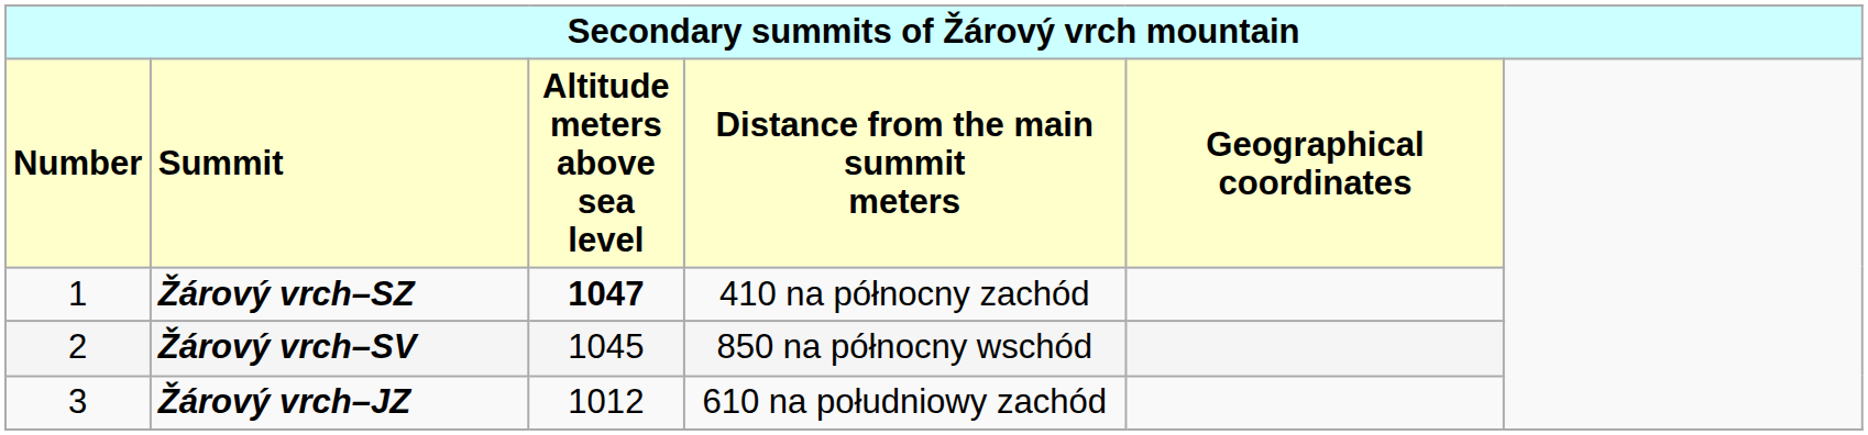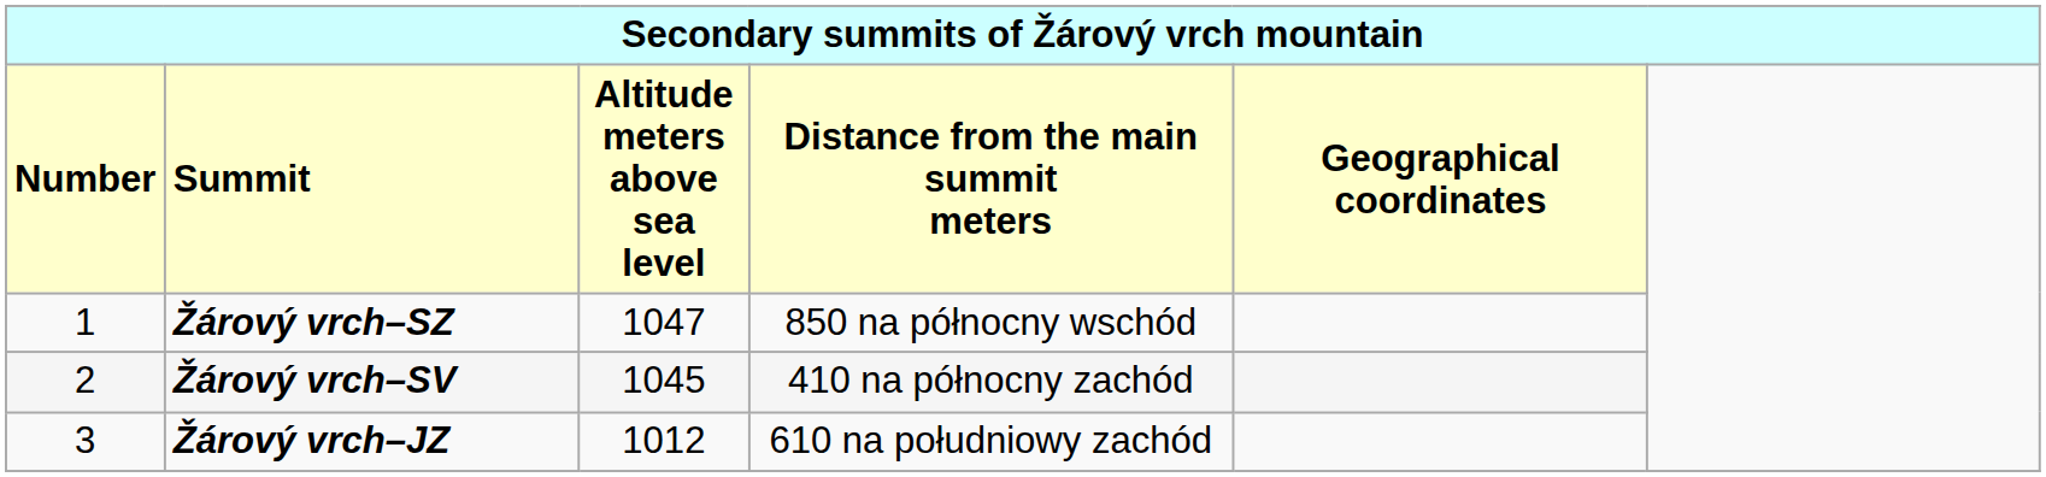 <table class="wikitable">
 <tr>
 <td colspan="6" align="center" width="810" bgcolor="#CCFFFF"> <strong>Secondary summits of Žárový vrch mountain</strong></td>
 </tr>
 <tr>
 <td align="center" bgcolor="#FFFFCC" width="25"><strong>Number</strong></td>
 <td width="170" bgcolor="#FFFFCC"><strong>Summit</strong></td>
 <td align="center" width="65" bgcolor="#FFFFCC"><strong>Altitude</strong><br><strong>meters above sea level</strong></td>
 <td align="center" width="200" bgcolor="#FFFFCC"><strong>Distance from the main summit</strong><br><strong>meters</strong></td>
 <td align="center" width="170" bgcolor="#FFFFCC"><strong>Geographical coordinates</strong></td>
 <td rowspan="4" align="center" width="160"></td>
 </tr>
 <tr>
 <td align="center">1</td>
 <td><strong><em>Žárový vrch–SZ</em></strong></td>
-<td align="center"><strong>1047</strong></td>
-<td align="center">410 na północny zachód</td>
+<td align="center">1047</td>
+<td align="center">850 na północny wschód</td>
 <td align="center"></td>
 </tr>
 <tr bgcolor="#F5F5F5">
 <td align="center">2</td>
 <td><strong><em>Žárový vrch–SV</em></strong></td>
 <td align="center">1045</td>
-<td align="center">850 na północny wschód</td>
+<td align="center">410 na północny zachód</td>
 <td align="center"></td>
 </tr>
 <tr>
 <td align="center">3</td>
 <td><strong><em>Žárový vrch–JZ</em></strong></td>
 <td align="center">1012</td>
 <td align="center">610 na południowy zachód</td>
 <td align="center"></td>
 </tr>
 </table>
